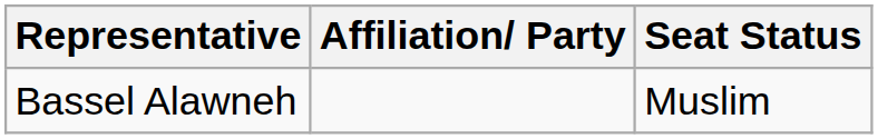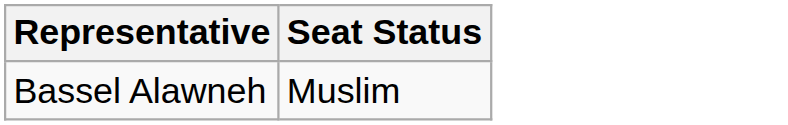 <table class="wikitable">
 <tr>
 <th>Representative</th>
-<th>Affiliation/ Party</th>
 <th>Seat Status</th>
 </tr>
 <tr>
 <td>Bassel Alawneh</td>
-<td></td>
 <td>Muslim</td>
 </tr>
 </table>
